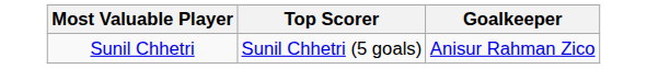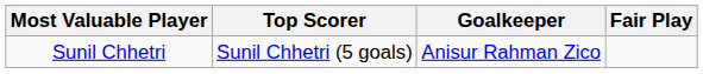 <table class="wikitable" style="text-align:center; margin:auto;">
 <tr>
 <th>Most Valuable Player</th>
 <th>Top Scorer</th>
 <th>Goalkeeper</th>
+<th>Fair Play</th>
 </tr>
 <tr>
 <td> <a href='#'>Sunil Chhetri</a></td>
 <td> <a href='#'>Sunil Chhetri</a> (5 goals)</td>
 <td> <a href='#'>Anisur Rahman Zico</a></td>
+<td></td>
 </tr>
 </table>
